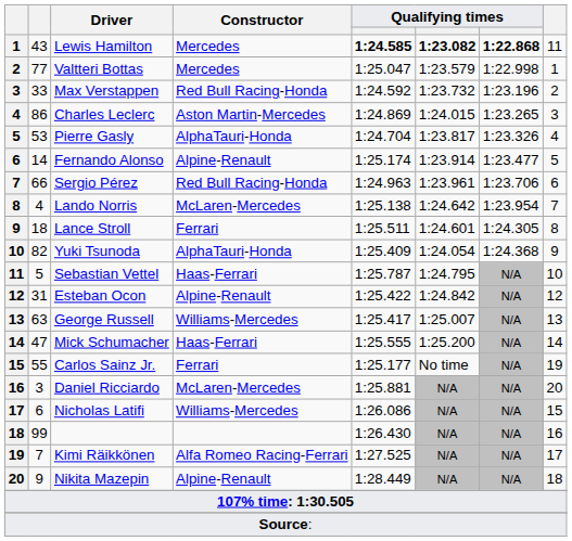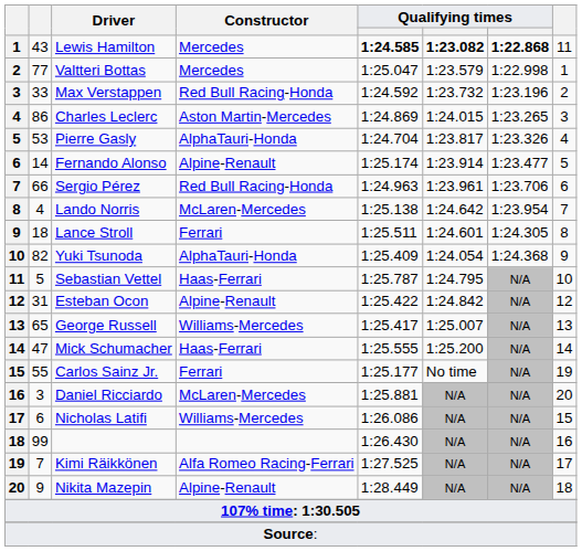 <table class="wikitable sortable" style="font-size: 85%;">
 <tr>
 <th rowspan="2"></th>
 <th rowspan="2"></th>
 <th rowspan="2">Driver</th>
 <th rowspan="2">Constructor</th>
 <th colspan="3" style="background:#eaecf0; text-align:center;">Qualifying times</th>
 <th rowspan="2"></th>
 </tr>
 <tr>
 <th scope="col"></th>
 <th scope="col"></th>
 <th scope="col"></th>
 </tr>
 <tr>
 <th scope="row">1</th>
 <td align="center">43</td>
 <td data-sort-value="ham"> <a href='#'>Lewis Hamilton</a></td>
 <td><a href='#'>Mercedes</a></td>
 <td><strong>1:24.585</strong></td>
 <td><strong>1:23.082</strong></td>
 <td><strong>1:22.868</strong></td>
 <td align="center">11</td>
 </tr>
 <tr>
 <th scope="row">2</th>
 <td align="center">77</td>
 <td data-sort-value="bot"> <a href='#'>Valtteri Bottas</a></td>
 <td><a href='#'>Mercedes</a></td>
 <td>1:25.047</td>
 <td>1:23.579</td>
 <td>1:22.998</td>
 <td align="center">1</td>
 </tr>
 <tr>
 <th scope="row">3</th>
 <td align="center">33</td>
 <td data-sort-value="ver"> <a href='#'>Max Verstappen</a></td>
 <td><a href='#'>Red Bull Racing</a>-<a href='#'>Honda</a></td>
 <td>1:24.592</td>
 <td>1:23.732</td>
 <td>1:23.196</td>
 <td align="center">2</td>
 </tr>
 <tr>
 <th scope="row">4</th>
 <td align="center">86</td>
 <td data-sort-value="lec"> <a href='#'>Charles Leclerc</a></td>
 <td><a href='#'>Aston Martin</a>-<a href='#'>Mercedes</a></td>
 <td>1:24.869</td>
 <td>1:24.015</td>
 <td>1:23.265</td>
 <td align="center">3</td>
 </tr>
 <tr>
 <th scope="row">5</th>
 <td align="center">53</td>
 <td data-sort-value="gas"> <a href='#'>Pierre Gasly</a></td>
 <td><a href='#'>AlphaTauri</a>-<a href='#'>Honda</a></td>
 <td>1:24.704</td>
 <td>1:23.817</td>
 <td>1:23.326</td>
 <td align="center">4</td>
 </tr>
 <tr>
 <th scope="row">6</th>
 <td align="center">14</td>
 <td data-sort-value="alo"> <a href='#'>Fernando Alonso</a></td>
 <td><a href='#'>Alpine</a>-<a href='#'>Renault</a></td>
 <td>1:25.174</td>
 <td>1:23.914</td>
 <td>1:23.477</td>
 <td align="center">5</td>
 </tr>
 <tr>
 <th scope="row">7</th>
 <td align="center">66</td>
 <td data-sort-value="per"> <a href='#'>Sergio Pérez</a></td>
 <td><a href='#'>Red Bull Racing</a>-<a href='#'>Honda</a></td>
 <td>1:24.963</td>
 <td>1:23.961</td>
 <td>1:23.706</td>
 <td align="center">6</td>
 </tr>
 <tr>
 <th scope="row">8</th>
 <td align="center">4</td>
 <td data-sort-value="nor"> <a href='#'>Lando Norris</a></td>
 <td><a href='#'>McLaren</a>-<a href='#'>Mercedes</a></td>
 <td>1:25.138</td>
 <td>1:24.642</td>
 <td>1:23.954</td>
 <td align="center">7</td>
 </tr>
 <tr>
 <th scope="row">9</th>
 <td align="center">18</td>
 <td data-sort-value="str"> <a href='#'>Lance Stroll</a></td>
 <td><a href='#'>Ferrari</a></td>
 <td>1:25.511</td>
 <td>1:24.601</td>
 <td>1:24.305</td>
 <td align="center">8</td>
 </tr>
 <tr>
 <th scope="row">10</th>
 <td align="center">82</td>
 <td data-sort-value="tsu"> <a href='#'>Yuki Tsunoda</a></td>
 <td><a href='#'>AlphaTauri</a>-<a href='#'>Honda</a></td>
 <td>1:25.409</td>
 <td>1:24.054</td>
 <td>1:24.368</td>
 <td align="center">9</td>
 </tr>
 <tr>
 <th scope="row">11</th>
 <td align="center">5</td>
 <td data-sort-value="vet"> <a href='#'>Sebastian Vettel</a></td>
 <td><a href='#'>Haas</a>-<a href='#'>Ferrari</a></td>
 <td>1:25.787</td>
 <td>1:24.795</td>
 <td style="background: silver" align="center" data-sort-value="11"><small>N/A</small></td>
 <td align="center">10</td>
 </tr>
 <tr>
 <th scope="row">12</th>
 <td align="center">31</td>
 <td data-sort-value="oco"> <a href='#'>Esteban Ocon</a></td>
 <td><a href='#'>Alpine</a>-<a href='#'>Renault</a></td>
 <td>1:25.422</td>
 <td>1:24.842</td>
 <td style="background: silver" align="center" data-sort-value="12"><small>N/A</small></td>
 <td align="center">12</td>
 </tr>
 <tr>
 <th scope="row">13</th>
-<td align="center">63</td>
+<td align="center">65</td>
 <td data-sort-value="rus"> <a href='#'>George Russell</a></td>
 <td><a href='#'>Williams</a>-<a href='#'>Mercedes</a></td>
 <td>1:25.417</td>
 <td>1:25.007</td>
 <td style="background: silver" align="center" data-sort-value="13"><small>N/A</small></td>
 <td align="center">13</td>
 </tr>
 <tr>
 <th scope="row">14</th>
 <td align="center">47</td>
 <td data-sort-value="sch"> <a href='#'>Mick Schumacher</a></td>
 <td><a href='#'>Haas</a>-<a href='#'>Ferrari</a></td>
 <td>1:25.555</td>
 <td>1:25.200</td>
 <td style="background: silver" align="center" data-sort-value="14"><small>N/A</small></td>
 <td align="center">14</td>
 </tr>
 <tr>
 <th scope="row">15</th>
 <td align="center">55</td>
 <td data-sort-value="sai"> <a href='#'>Carlos Sainz Jr.</a></td>
 <td><a href='#'>Ferrari</a></td>
 <td>1:25.177</td>
 <td data-sort-value="15">No time</td>
 <td style="background: silver" align="center" data-sort-value="15"><small>N/A</small></td>
 <td align="center">19</td>
 </tr>
 <tr>
 <th scope="row">16</th>
 <td align="center">3</td>
 <td data-sort-value="ric"> <a href='#'>Daniel Ricciardo</a></td>
 <td><a href='#'>McLaren</a>-<a href='#'>Mercedes</a></td>
 <td>1:25.881</td>
 <td style="background: silver" align="center" data-sort-value="16"><small>N/A</small></td>
 <td style="background: silver" align="center" data-sort-value="16"><small>N/A</small></td>
 <td align="center">20</td>
 </tr>
 <tr>
 <th scope="row">17</th>
 <td align="center">6</td>
 <td data-sort-value="lat"> <a href='#'>Nicholas Latifi</a></td>
 <td><a href='#'>Williams</a>-<a href='#'>Mercedes</a></td>
 <td>1:26.086</td>
 <td style="background: silver" align="center" data-sort-value="17"><small>N/A</small></td>
 <td style="background: silver" align="center" data-sort-value="17"><small>N/A</small></td>
 <td align="center">15</td>
 </tr>
 <tr>
 <th scope="row">18</th>
 <td align="center">99</td>
 <td data-sort-value="gio"></td>
 <td></td>
 <td>1:26.430</td>
 <td style="background: silver" align="center" data-sort-value="18"><small>N/A</small></td>
 <td style="background: silver" align="center" data-sort-value="18"><small>N/A</small></td>
 <td align="center">16</td>
 </tr>
 <tr>
 <th scope="row">19</th>
 <td align="center">7</td>
 <td data-sort-value="rai"> <a href='#'>Kimi Räikkönen</a></td>
 <td><a href='#'>Alfa Romeo Racing</a>-<a href='#'>Ferrari</a></td>
 <td>1:27.525</td>
 <td style="background: silver" align="center" data-sort-value="19"><small>N/A</small></td>
 <td style="background: silver" align="center" data-sort-value="19"><small>N/A</small></td>
 <td align="center">17</td>
 </tr>
 <tr>
 <th scope="row">20</th>
 <td align="center">9</td>
 <td data-sort-value="maz"><a href='#'>Nikita Mazepin</a></td>
 <td><a href='#'>Alpine</a>-<a href='#'>Renault</a></td>
 <td>1:28.449</td>
 <td style="background: silver" align="center" data-sort-value="20"><small>N/A</small></td>
 <td style="background: silver" align="center" data-sort-value="20"><small>N/A</small></td>
 <td align="center">18</td>
 </tr>
 <tr>
 </tr>
 <tr class="sortbottom">
 <td colspan="8" style="background-color:#EAECF0;text-align:center"><strong><a href='#'>107% time</a>: 1:30.505</strong></td>
 </tr>
 <tr>
 </tr>
 <tr class="sortbottom">
 <td colspan="8" style="background-color:#EAECF0;text-align:center"><strong>Source</strong>:</td>
 </tr>
 <tr>
 </tr>
 </table>
